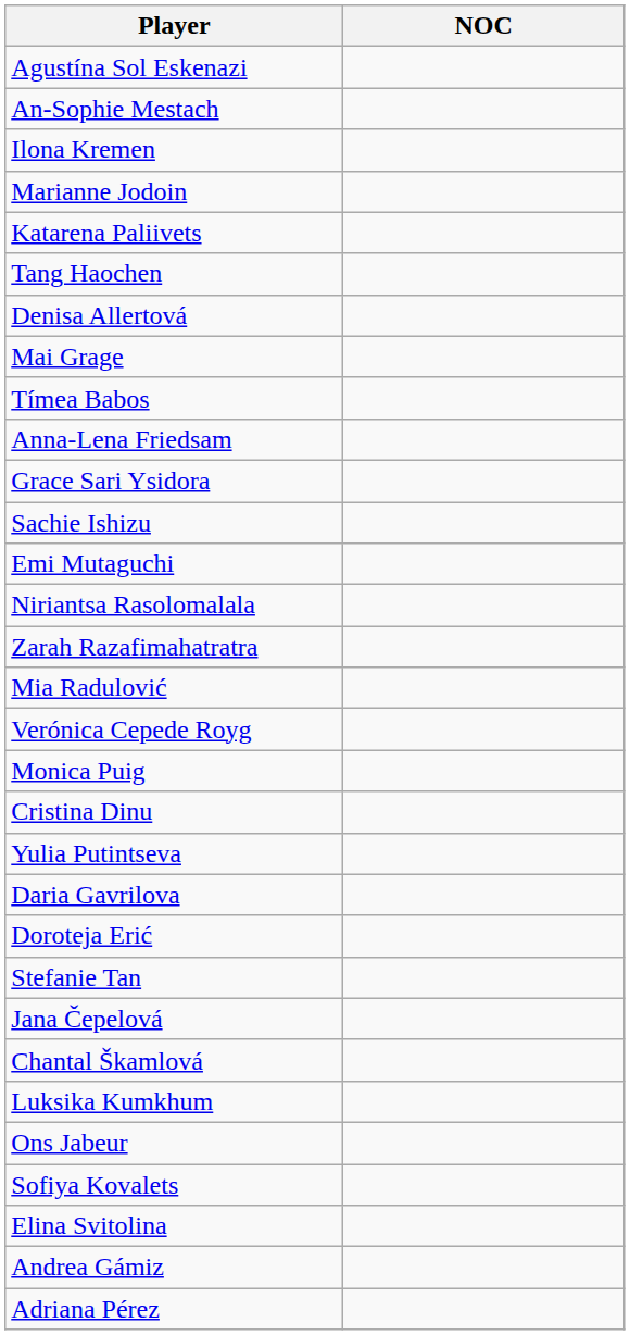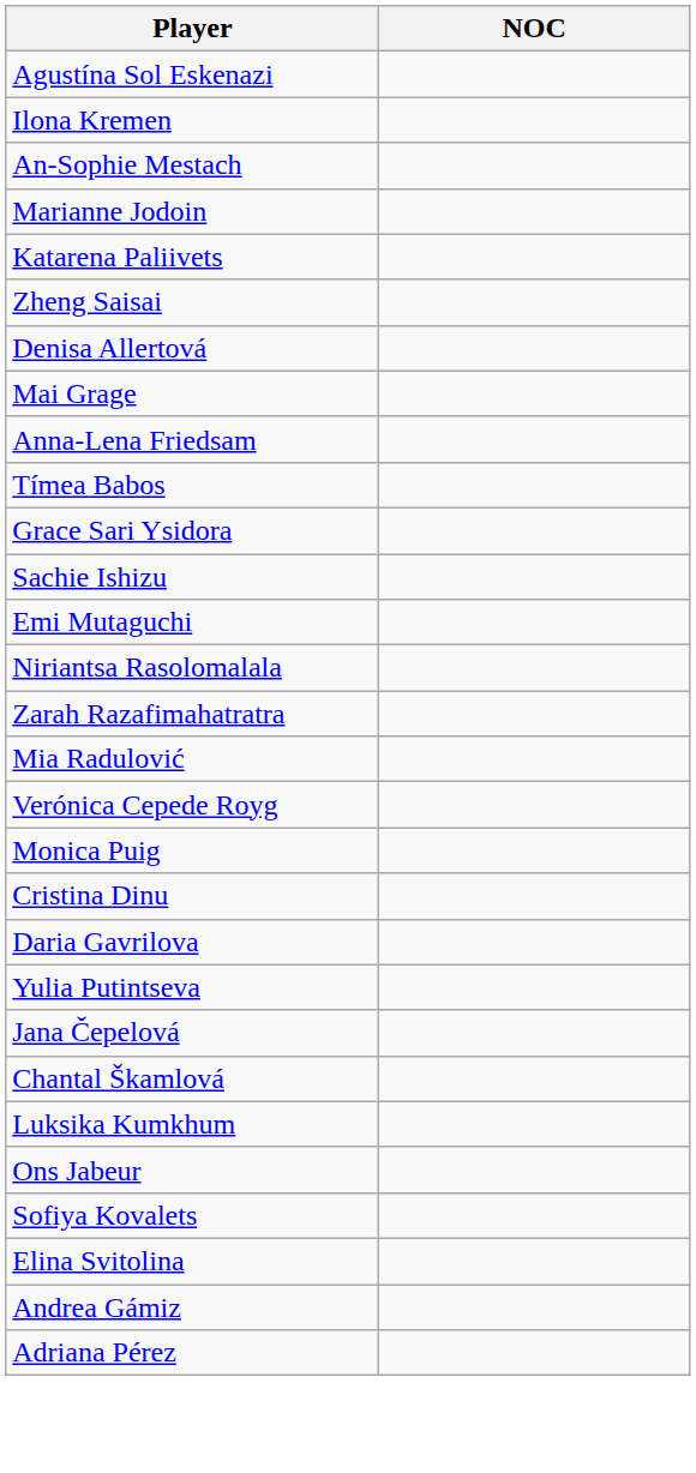 <table class="wikitable">
 <tr>
 <th width=200>Player</th>
 <th width=165>NOC</th>
 </tr>
 <tr>
 <td><a href='#'>Agustína Sol Eskenazi</a></td>
 <td></td>
 </tr>
 <tr>
-<td><a href='#'>An-Sophie Mestach</a></td>
+<td><a href='#'>Ilona Kremen</a></td>
 <td></td>
 </tr>
 <tr>
-<td><a href='#'>Ilona Kremen</a></td>
+<td><a href='#'>An-Sophie Mestach</a></td>
 <td></td>
 </tr>
 <tr>
 <td><a href='#'>Marianne Jodoin</a></td>
 <td></td>
 </tr>
 <tr>
 <td><a href='#'>Katarena Paliivets</a></td>
 <td></td>
 </tr>
 <tr>
-<td><a href='#'>Tang Haochen</a></td>
+<td><a href='#'>Zheng Saisai</a></td>
 <td></td>
 </tr>
 <tr>
 <td><a href='#'>Denisa Allertová</a></td>
 <td></td>
 </tr>
 <tr>
 <td><a href='#'>Mai Grage</a></td>
 <td></td>
 </tr>
 <tr>
-<td><a href='#'>Tímea Babos</a></td>
+<td><a href='#'>Anna-Lena Friedsam</a></td>
 <td></td>
 </tr>
 <tr>
-<td><a href='#'>Anna-Lena Friedsam</a></td>
+<td><a href='#'>Tímea Babos</a></td>
 <td></td>
 </tr>
 <tr>
 <td><a href='#'>Grace Sari Ysidora</a></td>
 <td></td>
 </tr>
 <tr>
 <td><a href='#'>Sachie Ishizu</a></td>
 <td></td>
 </tr>
 <tr>
 <td><a href='#'>Emi Mutaguchi</a></td>
 <td></td>
 </tr>
 <tr>
 <td><a href='#'>Niriantsa Rasolomalala</a></td>
 <td></td>
 </tr>
 <tr>
 <td><a href='#'>Zarah Razafimahatratra</a></td>
 <td></td>
 </tr>
 <tr>
 <td><a href='#'>Mia Radulović</a></td>
 <td></td>
 </tr>
 <tr>
 <td><a href='#'>Verónica Cepede Royg</a></td>
 <td></td>
 </tr>
 <tr>
 <td><a href='#'>Monica Puig</a></td>
 <td></td>
 </tr>
 <tr>
 <td><a href='#'>Cristina Dinu</a></td>
 <td></td>
 </tr>
 <tr>
-<td><a href='#'>Yulia Putintseva</a></td>
-<td></td>
-</tr>
-<tr>
 <td><a href='#'>Daria Gavrilova</a></td>
 <td></td>
 </tr>
 <tr>
-<td><a href='#'>Doroteja Erić</a></td>
-<td></td>
-</tr>
-<tr>
-<td><a href='#'>Stefanie Tan</a></td>
+<td><a href='#'>Yulia Putintseva</a></td>
 <td></td>
 </tr>
 <tr>
 <td><a href='#'>Jana Čepelová</a></td>
 <td></td>
 </tr>
 <tr>
 <td><a href='#'>Chantal Škamlová</a></td>
 <td></td>
 </tr>
 <tr>
 <td><a href='#'>Luksika Kumkhum</a></td>
 <td></td>
 </tr>
 <tr>
 <td><a href='#'>Ons Jabeur</a></td>
 <td></td>
 </tr>
 <tr>
 <td><a href='#'>Sofiya Kovalets</a></td>
 <td></td>
 </tr>
 <tr>
 <td><a href='#'>Elina Svitolina</a></td>
 <td></td>
 </tr>
 <tr>
 <td><a href='#'>Andrea Gámiz</a></td>
 <td></td>
 </tr>
 <tr>
 <td><a href='#'>Adriana Pérez</a></td>
 <td></td>
 </tr>
 </table>
